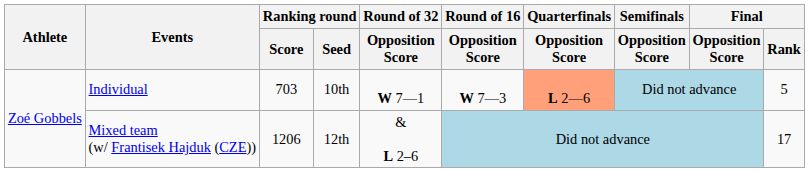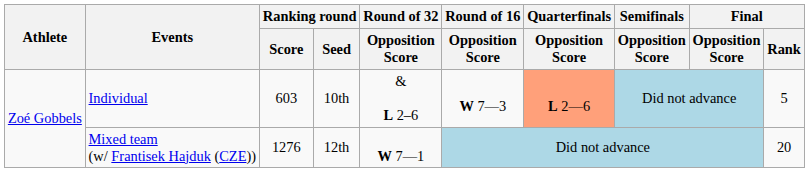 <table class="wikitable" border="1" style="font-size:90%">
 <tr>
 <th rowspan=2>Athlete</th>
 <th rowspan=2>Events</th>
 <th colspan=2>Ranking round</th>
 <th>Round of 32</th>
 <th>Round of 16</th>
 <th>Quarterfinals</th>
 <th>Semifinals</th>
 <th colspan=2>Final</th>
 </tr>
 <tr>
 <th>Score</th>
 <th>Seed</th>
 <th>Opposition<br>Score</th>
 <th>Opposition<br>Score</th>
 <th>Opposition<br>Score</th>
 <th>Opposition<br>Score</th>
 <th>Opposition<br>Score</th>
 <th>Rank</th>
 </tr>
 <tr align=center>
 <td align=left rowspan="2"><a href='#'>Zoé Gobbels</a></td>
 <td align=left><a href='#'>Individual</a></td>
-<td>703</td>
+<td>603</td>
 <td>10th</td>
-<td><br><strong>W</strong> 7—1</td>
+<td> &<br><br><strong>L</strong> 2–6</td>
 <td><br><strong>W</strong> 7—3</td>
 <td style="background: lightsalmon;"><br><strong>L</strong> 2—6</td>
 <td align=center colspan="2" bgcolor="lightblue">Did not advance</td>
 <td>5</td>
 </tr>
 <tr align=center>
 <td align=left><a href='#'>Mixed team</a><br>(w/ <a href='#'>Frantisek Hajduk</a> (<a href='#'>CZE</a>))</td>
-<td>1206</td>
+<td>1276</td>
 <td>12th</td>
-<td> &<br><br><strong>L</strong> 2–6</td>
+<td><br><strong>W</strong> 7—1</td>
 <td colspan="4" bgcolor="lightblue">Did not advance</td>
-<td>17</td>
+<td>20</td>
 </tr>
 </table>
